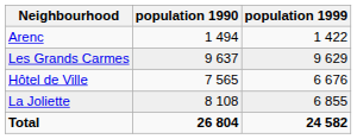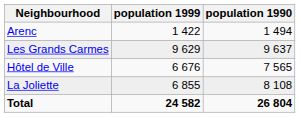 <table class=wikitable>
 <tr>
 <th>Neighbourhood</th>
+<th>population 1999</th>
 <th>population 1990</th>
-<th>population 1999</th>
 </tr>
 <tr>
 <td><a href='#'>Arenc</a></td>
+<td style="text-align:right;">1 422</td>
 <td style="text-align:right;">1 494</td>
-<td style="text-align:right;">1 422</td>
 </tr>
 <tr style="background:#EFEFEF">
 <td><a href='#'>Les Grands Carmes</a></td>
+<td style="text-align:right;">9 629</td>
 <td style="text-align:right;">9 637</td>
-<td style="text-align:right;">9 629</td>
 </tr>
 <tr>
 <td><a href='#'>Hôtel de Ville</a></td>
+<td style="text-align:right;">6 676</td>
 <td style="text-align:right;">7 565</td>
-<td style="text-align:right;">6 676</td>
 </tr>
 <tr style="background:#EFEFEF">
 <td><a href='#'>La Joliette</a></td>
+<td style="text-align:right;">6 855</td>
 <td style="text-align:right;">8 108</td>
-<td style="text-align:right;">6 855</td>
 </tr>
 <tr>
 <td><strong>Total</strong></td>
+<td style="text-align:right;"><strong>24 582</strong></td>
 <td style="text-align:right;"><strong>26 804</strong></td>
-<td style="text-align:right;"><strong>24 582</strong></td>
 </tr>
 </table>
